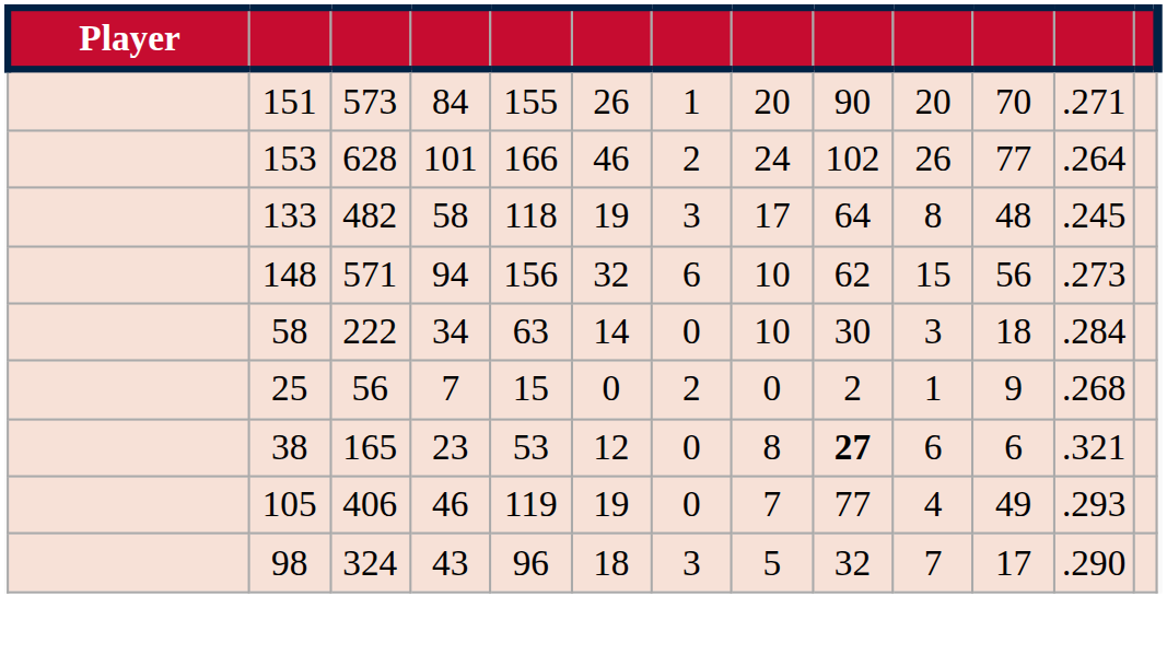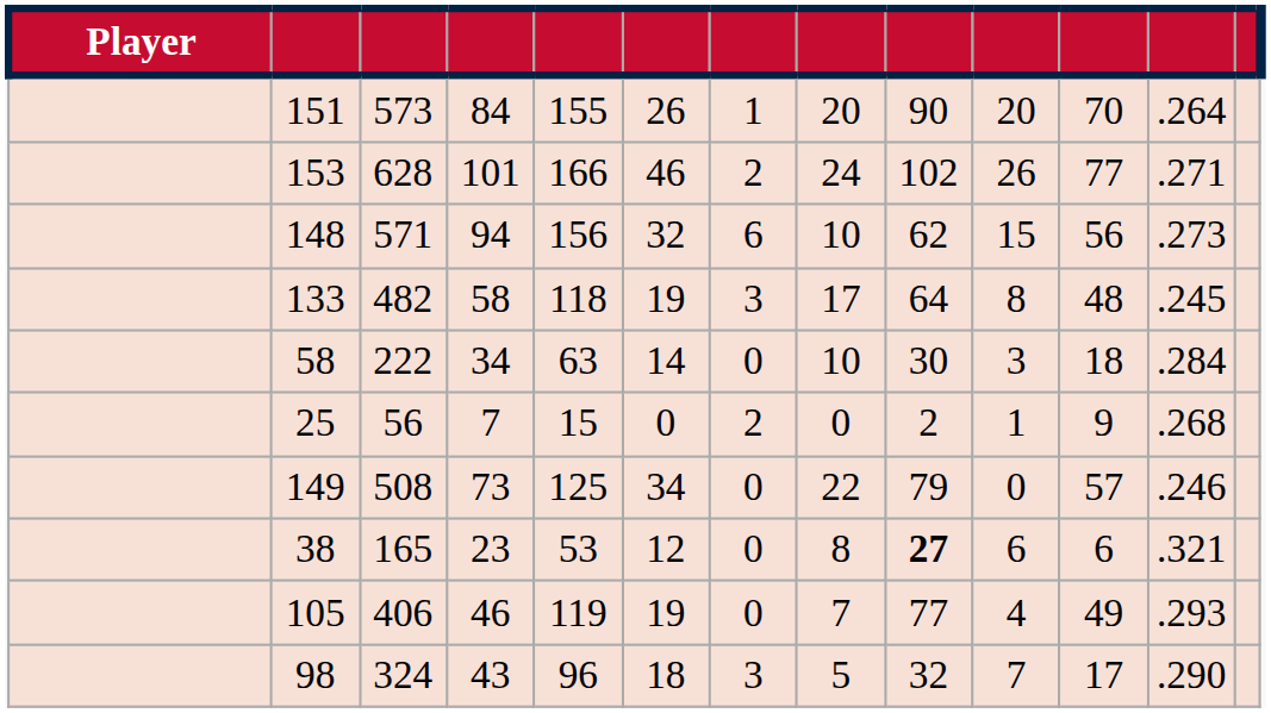 <table class="wikitable sortable">
 <tr>
 <th style="background:#c60c30; width:21%; color:#fff; border-top: 3px solid #024; border-bottom: 3px solid #024; border-left: 3px solid #024;">Player</th>
 <th style="background:#c60c30; width:7%; color:#fff; border-top: 3px solid #024; border-bottom: 3px solid #024;"></th>
 <th style="background:#c60c30; width:7%; color:#fff; border-top: 3px solid #024; border-bottom: 3px solid #024;"></th>
 <th style="background:#c60c30; width:7%; color:#fff; border-top: 3px solid #024; border-bottom: 3px solid #024;"></th>
 <th style="background:#c60c30; width:7%; color:#fff; border-top: 3px solid #024; border-bottom: 3px solid #024;"></th>
 <th style="background:#c60c30; width:7%; color:#fff; border-top: 3px solid #024; border-bottom: 3px solid #024;"></th>
 <th style="background:#c60c30; width:7%; color:#fff; border-top: 3px solid #024; border-bottom: 3px solid #024;"></th>
 <th style="background:#c60c30; width:7%; color:#fff; border-top: 3px solid #024; border-bottom: 3px solid #024;"></th>
 <th style="background:#c60c30; width:7%; color:#fff; border-top: 3px solid #024; border-bottom: 3px solid #024;"></th>
 <th style="background:#c60c30; width:7%; color:#fff; border-top: 3px solid #024; border-bottom: 3px solid #024;"></th>
 <th style="background:#c60c30; width:7%; color:#fff; border-top: 3px solid #024; border-bottom: 3px solid #024;"></th>
 <th style="background:#c60c30; width:7%; color:#fff; border-top: 3px solid #024; border-bottom: 3px solid #024;"></th>
 <th style="background:#c60c30; width:7%; color:#fff; border-top: 3px solid #024; border-bottom: 3px solid #024; border-right: 4px solid #024;"></th>
 </tr>
 <tr style="text-align:center; background:#f7e1d7;">
 <td><strong></strong></td>
 <td>151</td>
 <td>573</td>
 <td>84</td>
 <td>155</td>
 <td>26</td>
 <td>1</td>
 <td>20</td>
 <td>90</td>
 <td>20</td>
 <td>70</td>
-<td>.271</td>
+<td>.264</td>
 <td></td>
 </tr>
 <tr style="text-align:center; background:#f7e1d7;">
 <td><strong></strong></td>
 <td>153</td>
 <td>628</td>
 <td>101</td>
 <td>166</td>
 <td>46</td>
 <td>2</td>
 <td>24</td>
 <td>102</td>
 <td>26</td>
 <td>77</td>
-<td>.264</td>
+<td>.271</td>
+<td></td>
+</tr>
+<tr style="text-align:center; background:#f7e1d7;">
+<td><strong></strong></td>
+<td>148</td>
+<td>571</td>
+<td>94</td>
+<td>156</td>
+<td>32</td>
+<td>6</td>
+<td>10</td>
+<td>62</td>
+<td>15</td>
+<td>56</td>
+<td>.273</td>
 <td></td>
 </tr>
 <tr style="text-align:center; background:#f7e1d7;">
 <td><strong></strong></td>
 <td>133</td>
 <td>482</td>
 <td>58</td>
 <td>118</td>
 <td>19</td>
 <td>3</td>
 <td>17</td>
 <td>64</td>
 <td>8</td>
 <td>48</td>
 <td>.245</td>
-<td></td>
-</tr>
-<tr style="text-align:center; background:#f7e1d7;">
-<td><strong></strong></td>
-<td>148</td>
-<td>571</td>
-<td>94</td>
-<td>156</td>
-<td>32</td>
-<td>6</td>
-<td>10</td>
-<td>62</td>
-<td>15</td>
-<td>56</td>
-<td>.273</td>
 <td></td>
 </tr>
 <tr style="text-align:center; background:#f7e1d7;">
 <td></td>
 <td>58</td>
 <td>222</td>
 <td>34</td>
 <td>63</td>
 <td>14</td>
 <td>0</td>
 <td>10</td>
 <td>30</td>
 <td>3</td>
 <td>18</td>
 <td>.284</td>
 <td></td>
 </tr>
 <tr style="text-align:center; background:#f7e1d7;">
 <td></td>
 <td>25</td>
 <td>56</td>
 <td>7</td>
 <td>15</td>
 <td>0</td>
 <td>2</td>
 <td>0</td>
 <td>2</td>
 <td>1</td>
 <td>9</td>
 <td>.268</td>
+<td></td>
+</tr>
+<tr style="text-align:center; background:#f7e1d7;">
+<td><strong></strong></td>
+<td>149</td>
+<td>508</td>
+<td>73</td>
+<td>125</td>
+<td>34</td>
+<td>0</td>
+<td>22</td>
+<td>79</td>
+<td>0</td>
+<td>57</td>
+<td>.246</td>
 <td></td>
 </tr>
 <tr style="text-align:center; background:#f7e1d7;">
 <td></td>
 <td>38</td>
 <td>165</td>
 <td>23</td>
 <td>53</td>
 <td>12</td>
 <td>0</td>
 <td>8</td>
 <td><strong>27</strong></td>
 <td>6</td>
 <td>6</td>
 <td>.321</td>
 <td></td>
 </tr>
 <tr style="text-align:center; background:#f7e1d7;">
 <td></td>
 <td>105</td>
 <td>406</td>
 <td>46</td>
 <td>119</td>
 <td>19</td>
 <td>0</td>
 <td>7</td>
 <td>77</td>
 <td>4</td>
 <td>49</td>
 <td>.293</td>
 <td></td>
 </tr>
 <tr style="text-align:center; background:#f7e1d7;">
 <td></td>
 <td>98</td>
 <td>324</td>
 <td>43</td>
 <td>96</td>
 <td>18</td>
 <td>3</td>
 <td>5</td>
 <td>32</td>
 <td>7</td>
 <td>17</td>
 <td>.290</td>
 <td></td>
 </tr>
 </table>
